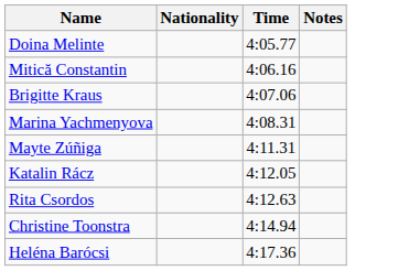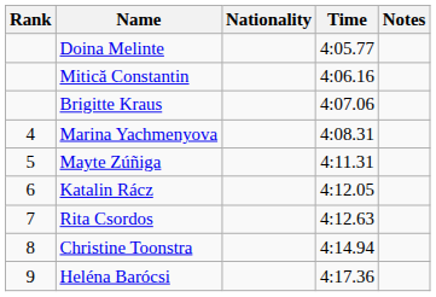 <table class="wikitable sortable" style="text-align:center">
 <tr>
+<th>Rank</th>
 <th>Name</th>
 <th>Nationality</th>
 <th>Time</th>
 <th>Notes</th>
 </tr>
 <tr>
+<td></td>
 <td align="left"><a href='#'>Doina Melinte</a></td>
 <td align=left></td>
 <td>4:05.77</td>
 <td></td>
 </tr>
 <tr>
+<td></td>
 <td align="left"><a href='#'>Mitică Constantin</a></td>
 <td align=left></td>
 <td>4:06.16</td>
 <td></td>
 </tr>
 <tr>
+<td></td>
 <td align="left"><a href='#'>Brigitte Kraus</a></td>
 <td align=left></td>
 <td>4:07.06</td>
 <td></td>
 </tr>
 <tr>
+<td>4</td>
 <td align="left"><a href='#'>Marina Yachmenyova</a></td>
 <td align=left></td>
 <td>4:08.31</td>
 <td></td>
 </tr>
 <tr>
+<td>5</td>
 <td align="left"><a href='#'>Mayte Zúñiga</a></td>
 <td align=left></td>
 <td>4:11.31</td>
 <td></td>
 </tr>
 <tr>
+<td>6</td>
 <td align="left"><a href='#'>Katalin Rácz</a></td>
 <td align=left></td>
 <td>4:12.05</td>
 <td></td>
 </tr>
 <tr>
+<td>7</td>
 <td align="left"><a href='#'>Rita Csordos</a></td>
 <td align=left></td>
 <td>4:12.63</td>
 <td></td>
 </tr>
 <tr>
+<td>8</td>
 <td align="left"><a href='#'>Christine Toonstra</a></td>
 <td align=left></td>
 <td>4:14.94</td>
 <td></td>
 </tr>
 <tr>
+<td>9</td>
 <td align="left"><a href='#'>Heléna Barócsi</a></td>
 <td align=left></td>
 <td>4:17.36</td>
 <td></td>
 </tr>
 </table>
